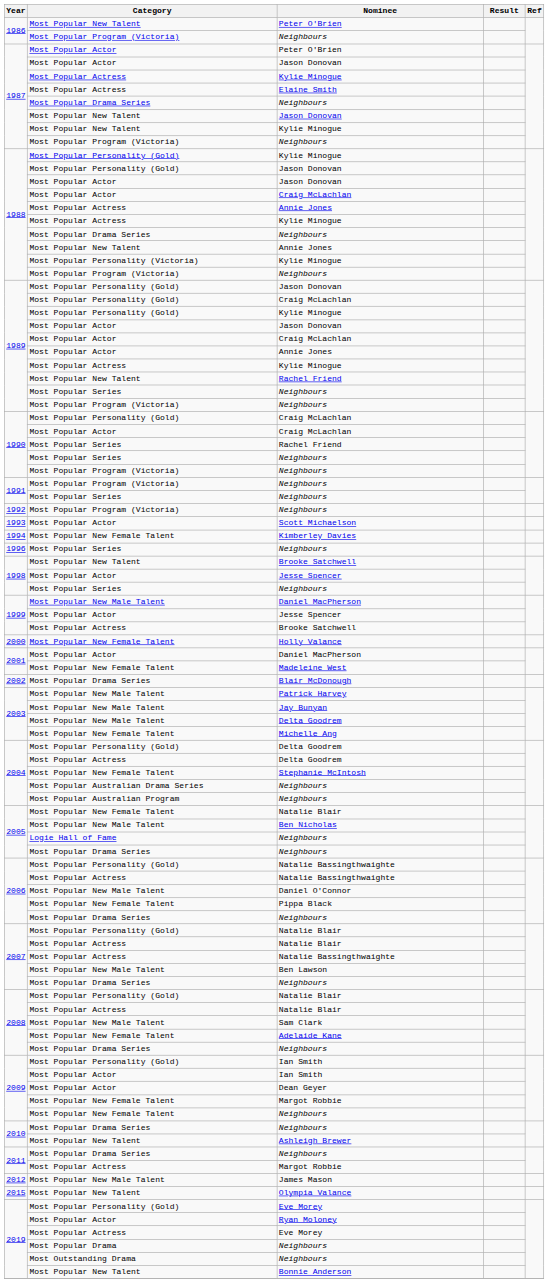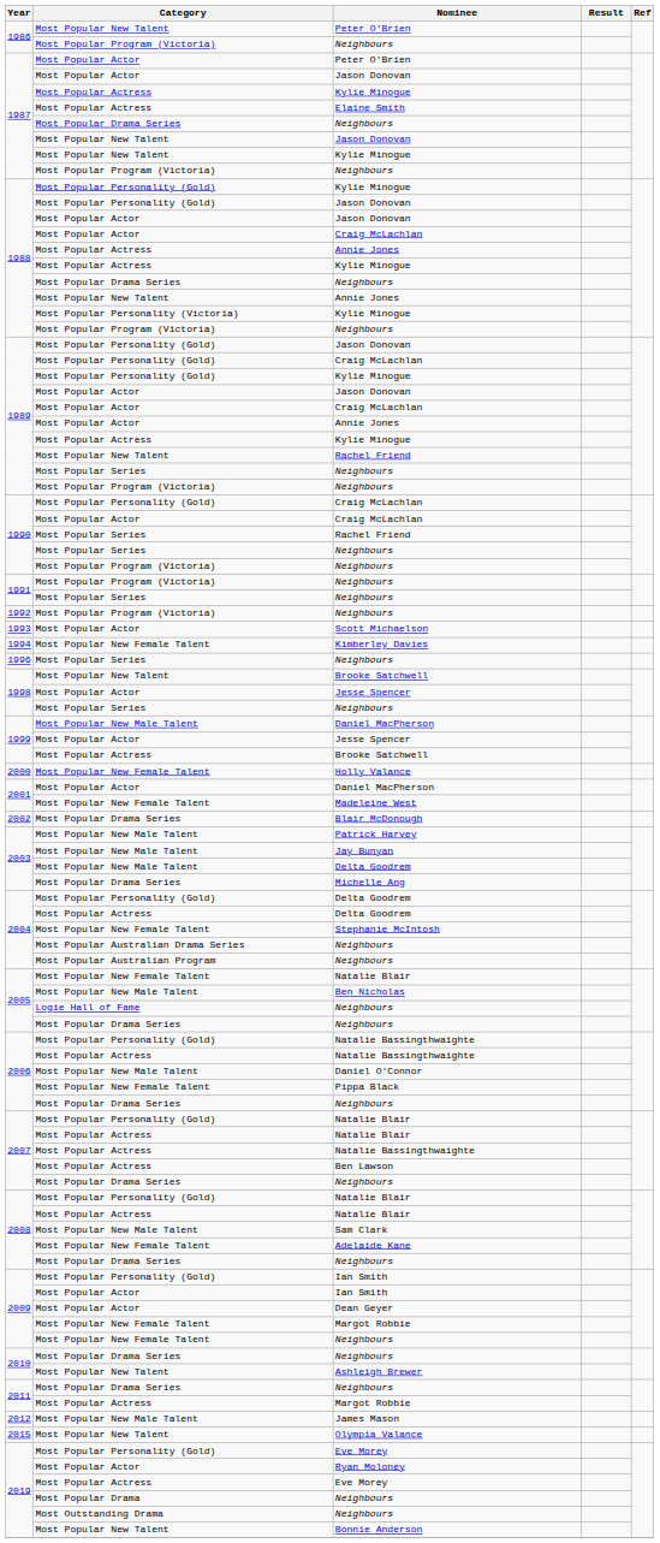 <table class="wikitable">
 <tr>
 <th>Year</th>
 <th width="470">Category</th>
 <th width="375">Nominee</th>
 <th width="65">Result</th>
 <th>Ref</th>
 </tr>
 <tr>
 <td rowspan="2"><a href='#'>1986</a></td>
 <td><a href='#'>Most Popular New Talent</a></td>
 <td><a href='#'>Peter O'Brien</a></td>
 <td></td>
 <td align="center" rowspan="2"></td>
 </tr>
 <tr>
 <td><a href='#'>Most Popular Program (Victoria)</a></td>
 <td><em>Neighbours</em></td>
 <td></td>
 </tr>
 <tr>
 <td rowspan="8"><a href='#'>1987</a></td>
 <td><a href='#'>Most Popular Actor</a></td>
 <td>Peter O'Brien</td>
 <td></td>
 <td align="center" rowspan="8"><br></td>
 </tr>
 <tr>
 <td>Most Popular Actor</td>
 <td>Jason Donovan</td>
 <td></td>
 </tr>
 <tr>
 <td><a href='#'>Most Popular Actress</a></td>
 <td><a href='#'>Kylie Minogue</a></td>
 <td></td>
 </tr>
 <tr>
 <td>Most Popular Actress</td>
 <td><a href='#'>Elaine Smith</a></td>
 <td></td>
 </tr>
 <tr>
 <td><a href='#'>Most Popular Drama Series</a></td>
 <td><em>Neighbours</em></td>
 <td></td>
 </tr>
 <tr>
 <td>Most Popular New Talent</td>
 <td><a href='#'>Jason Donovan</a></td>
 <td></td>
 </tr>
 <tr>
 <td>Most Popular New Talent</td>
 <td>Kylie Minogue</td>
 <td></td>
 </tr>
 <tr>
 <td>Most Popular Program (Victoria)</td>
 <td><em>Neighbours</em></td>
 <td></td>
 </tr>
 <tr>
 <td rowspan="10"><a href='#'>1988</a></td>
 <td><a href='#'>Most Popular Personality (Gold)</a></td>
 <td>Kylie Minogue</td>
 <td></td>
 <td align="center" rowspan="10"><br></td>
 </tr>
 <tr>
 <td>Most Popular Personality (Gold)</td>
 <td>Jason Donovan</td>
 <td></td>
 </tr>
 <tr>
 <td>Most Popular Actor</td>
 <td>Jason Donovan</td>
 <td></td>
 </tr>
 <tr>
 <td>Most Popular Actor</td>
 <td><a href='#'>Craig McLachlan</a></td>
 <td></td>
 </tr>
 <tr>
 <td>Most Popular Actress</td>
 <td><a href='#'>Annie Jones</a></td>
 <td></td>
 </tr>
 <tr>
 <td>Most Popular Actress</td>
 <td>Kylie Minogue</td>
 <td></td>
 </tr>
 <tr>
 <td>Most Popular Drama Series</td>
 <td><em>Neighbours</em></td>
 <td></td>
 </tr>
 <tr>
 <td>Most Popular New Talent</td>
 <td>Annie Jones</td>
 <td></td>
 </tr>
 <tr>
 <td>Most Popular Personality (Victoria)</td>
 <td>Kylie Minogue</td>
 <td></td>
 </tr>
 <tr>
 <td>Most Popular Program (Victoria)</td>
 <td><em>Neighbours</em></td>
 <td></td>
 </tr>
 <tr>
 <td rowspan="10"><a href='#'>1989</a></td>
 <td>Most Popular Personality (Gold)</td>
 <td>Jason Donovan</td>
 <td></td>
 <td align="center" rowspan="10"><br></td>
 </tr>
 <tr>
 <td>Most Popular Personality (Gold)</td>
 <td>Craig McLachlan</td>
 <td></td>
 </tr>
 <tr>
 <td>Most Popular Personality (Gold)</td>
 <td>Kylie Minogue</td>
 <td></td>
 </tr>
 <tr>
 <td>Most Popular Actor</td>
 <td>Jason Donovan</td>
 <td></td>
 </tr>
 <tr>
 <td>Most Popular Actor</td>
 <td>Craig McLachlan</td>
 <td></td>
 </tr>
 <tr>
 <td>Most Popular Actor</td>
 <td>Annie Jones</td>
 <td></td>
 </tr>
 <tr>
 <td>Most Popular Actress</td>
 <td>Kylie Minogue</td>
 <td></td>
 </tr>
 <tr>
 <td>Most Popular New Talent</td>
 <td><a href='#'>Rachel Friend</a></td>
 <td></td>
 </tr>
 <tr>
 <td>Most Popular Series</td>
 <td><em>Neighbours</em></td>
 <td></td>
 </tr>
 <tr>
 <td>Most Popular Program (Victoria)</td>
 <td><em>Neighbours</em></td>
 <td></td>
 </tr>
 <tr>
 <td rowspan="5"><a href='#'>1990</a></td>
 <td>Most Popular Personality (Gold)</td>
 <td>Craig McLachlan</td>
 <td></td>
 <td align="center" rowspan="5"></td>
 </tr>
 <tr>
 <td>Most Popular Actor</td>
 <td>Craig McLachlan</td>
 <td></td>
 </tr>
 <tr>
 <td>Most Popular Series</td>
 <td>Rachel Friend</td>
 <td></td>
 </tr>
 <tr>
 <td>Most Popular Series</td>
 <td><em>Neighbours</em></td>
 <td></td>
 </tr>
 <tr>
 <td>Most Popular Program (Victoria)</td>
 <td><em>Neighbours</em></td>
 <td></td>
 </tr>
 <tr>
 <td rowspan="2"><a href='#'>1991</a></td>
 <td>Most Popular Program (Victoria)</td>
 <td><em>Neighbours</em></td>
 <td></td>
 <td align="center" rowspan="2"><br></td>
 </tr>
 <tr>
 <td>Most Popular Series</td>
 <td><em>Neighbours</em></td>
 <td></td>
 </tr>
 <tr>
 <td><a href='#'>1992</a></td>
 <td>Most Popular Program (Victoria)</td>
 <td><em>Neighbours</em></td>
 <td></td>
 <td align="center"></td>
 </tr>
 <tr>
 <td><a href='#'>1993</a></td>
 <td>Most Popular Actor</td>
 <td><a href='#'>Scott Michaelson</a></td>
 <td></td>
 <td align="center"></td>
 </tr>
 <tr>
 <td><a href='#'>1994</a></td>
 <td>Most Popular New Female Talent</td>
 <td><a href='#'>Kimberley Davies</a></td>
 <td></td>
 <td align="center"></td>
 </tr>
 <tr>
 <td><a href='#'>1996</a></td>
 <td>Most Popular Series</td>
 <td><em>Neighbours</em></td>
 <td></td>
 <td align="center"></td>
 </tr>
 <tr>
 <td rowspan="3"><a href='#'>1998</a></td>
 <td>Most Popular New Talent</td>
 <td><a href='#'>Brooke Satchwell</a></td>
 <td></td>
 <td align="center" rowspan="3"><br></td>
 </tr>
 <tr>
 <td>Most Popular Actor</td>
 <td><a href='#'>Jesse Spencer</a></td>
 <td></td>
 </tr>
 <tr>
 <td>Most Popular Series</td>
 <td><em>Neighbours</em></td>
 <td></td>
 </tr>
 <tr>
 <td rowspan="3"><a href='#'>1999</a></td>
 <td><a href='#'>Most Popular New Male Talent</a></td>
 <td><a href='#'>Daniel MacPherson</a></td>
 <td></td>
 <td align="center" rowspan="3"></td>
 </tr>
 <tr>
 <td>Most Popular Actor</td>
 <td>Jesse Spencer</td>
 <td></td>
 </tr>
 <tr>
 <td>Most Popular Actress</td>
 <td>Brooke Satchwell</td>
 <td></td>
 </tr>
 <tr>
 <td><a href='#'>2000</a></td>
 <td><a href='#'>Most Popular New Female Talent</a></td>
 <td><a href='#'>Holly Valance</a></td>
 <td></td>
 <td align="center"></td>
 </tr>
 <tr>
 <td rowspan="2"><a href='#'>2001</a></td>
 <td>Most Popular Actor</td>
 <td>Daniel MacPherson</td>
 <td></td>
 <td align="center" rowspan="2"></td>
 </tr>
 <tr>
 <td>Most Popular New Female Talent</td>
 <td><a href='#'>Madeleine West</a></td>
 <td></td>
 </tr>
 <tr>
 <td><a href='#'>2002</a></td>
 <td>Most Popular Drama Series</td>
 <td><a href='#'>Blair McDonough</a></td>
 <td></td>
 <td align="center"></td>
 </tr>
 <tr>
 <td rowspan="4"><a href='#'>2003</a></td>
 <td>Most Popular New Male Talent</td>
 <td><a href='#'>Patrick Harvey</a></td>
 <td></td>
 <td align="center" rowspan="4"></td>
 </tr>
 <tr>
 <td>Most Popular New Male Talent</td>
 <td><a href='#'>Jay Bunyan</a></td>
 <td></td>
 </tr>
 <tr>
 <td>Most Popular New Male Talent</td>
 <td><a href='#'>Delta Goodrem</a></td>
 <td></td>
 </tr>
 <tr>
-<td>Most Popular New Female Talent</td>
+<td>Most Popular Drama Series</td>
 <td><a href='#'>Michelle Ang</a></td>
 <td></td>
 </tr>
 <tr>
 <td rowspan="5"><a href='#'>2004</a></td>
 <td>Most Popular Personality (Gold)</td>
 <td>Delta Goodrem</td>
 <td></td>
 <td align="center" rowspan="5"></td>
 </tr>
 <tr>
 <td>Most Popular Actress</td>
 <td>Delta Goodrem</td>
 <td></td>
 </tr>
 <tr>
 <td>Most Popular New Female Talent</td>
 <td><a href='#'>Stephanie McIntosh</a></td>
 <td></td>
 </tr>
 <tr>
 <td>Most Popular Australian Drama Series</td>
 <td><em>Neighbours</em></td>
 <td></td>
 </tr>
 <tr>
 <td>Most Popular Australian Program</td>
 <td><em>Neighbours</em></td>
 <td></td>
 </tr>
 <tr>
 <td rowspan="4"><a href='#'>2005</a></td>
 <td>Most Popular New Female Talent</td>
 <td>Natalie Blair</td>
 <td></td>
 <td align="center" rowspan="4"><br></td>
 </tr>
 <tr>
 <td>Most Popular New Male Talent</td>
 <td><a href='#'>Ben Nicholas</a></td>
 <td></td>
 </tr>
 <tr>
 <td><a href='#'>Logie Hall of Fame</a></td>
 <td><em>Neighbours</em></td>
 <td></td>
 </tr>
 <tr>
 <td>Most Popular Drama Series</td>
 <td><em>Neighbours</em></td>
 <td></td>
 </tr>
 <tr>
 <td rowspan="5"><a href='#'>2006</a></td>
 <td>Most Popular Personality (Gold)</td>
 <td>Natalie Bassingthwaighte</td>
 <td></td>
 <td align="center" rowspan="5"></td>
 </tr>
 <tr>
 <td>Most Popular Actress</td>
 <td>Natalie Bassingthwaighte</td>
 <td></td>
 </tr>
 <tr>
 <td>Most Popular New Male Talent</td>
 <td>Daniel O'Connor</td>
 <td></td>
 </tr>
 <tr>
 <td>Most Popular New Female Talent</td>
 <td>Pippa Black</td>
 <td></td>
 </tr>
 <tr>
 <td>Most Popular Drama Series</td>
 <td><em>Neighbours</em></td>
 <td></td>
 </tr>
 <tr>
 <td rowspan="5"><a href='#'>2007</a></td>
 <td>Most Popular Personality (Gold)</td>
 <td>Natalie Blair</td>
 <td></td>
 <td align="center" rowspan="5"></td>
 </tr>
 <tr>
 <td>Most Popular Actress</td>
 <td>Natalie Blair</td>
 <td></td>
 </tr>
 <tr>
 <td>Most Popular Actress</td>
 <td>Natalie Bassingthwaighte</td>
 <td></td>
 </tr>
 <tr>
-<td>Most Popular New Male Talent</td>
+<td>Most Popular Actress</td>
 <td>Ben Lawson</td>
 <td></td>
 </tr>
 <tr>
 <td>Most Popular Drama Series</td>
 <td><em>Neighbours</em></td>
 <td></td>
 </tr>
 <tr>
 <td rowspan="5"><a href='#'>2008</a></td>
 <td>Most Popular Personality (Gold)</td>
 <td>Natalie Blair</td>
 <td></td>
 <td align="center" rowspan="5"></td>
 </tr>
 <tr>
 <td>Most Popular Actress</td>
 <td>Natalie Blair</td>
 <td></td>
 </tr>
 <tr>
 <td>Most Popular New Male Talent</td>
 <td>Sam Clark</td>
 <td></td>
 </tr>
 <tr>
 <td>Most Popular New Female Talent</td>
 <td><a href='#'>Adelaide Kane</a></td>
 <td></td>
 </tr>
 <tr>
 <td>Most Popular Drama Series</td>
 <td><em>Neighbours</em></td>
 <td></td>
 </tr>
 <tr>
 <td rowspan="5"><a href='#'>2009</a></td>
 <td>Most Popular Personality (Gold)</td>
 <td>Ian Smith</td>
 <td></td>
 <td align="center" rowspan="5"></td>
 </tr>
 <tr>
 <td>Most Popular Actor</td>
 <td>Ian Smith</td>
 <td></td>
 </tr>
 <tr>
 <td>Most Popular Actor</td>
 <td>Dean Geyer</td>
 <td></td>
 </tr>
 <tr>
 <td>Most Popular New Female Talent</td>
 <td>Margot Robbie</td>
 <td></td>
 </tr>
 <tr>
 <td>Most Popular New Female Talent</td>
 <td><em>Neighbours</em></td>
 <td></td>
 </tr>
 <tr>
 <td rowspan="2"><a href='#'>2010</a></td>
 <td>Most Popular Drama Series</td>
 <td><em>Neighbours</em></td>
 <td></td>
 <td align="center" rowspan="2"></td>
 </tr>
 <tr>
 <td>Most Popular New Talent</td>
 <td><a href='#'>Ashleigh Brewer</a></td>
 <td></td>
 </tr>
 <tr>
 <td rowspan="2"><a href='#'>2011</a></td>
 <td>Most Popular Drama Series</td>
 <td><em>Neighbours</em></td>
 <td></td>
 <td align="center" rowspan="2"></td>
 </tr>
 <tr>
 <td>Most Popular Actress</td>
 <td>Margot Robbie</td>
 <td></td>
 </tr>
 <tr>
 <td><a href='#'>2012</a></td>
 <td>Most Popular New Male Talent</td>
 <td>James Mason</td>
 <td></td>
 <td align="center"></td>
 </tr>
 <tr>
 <td><a href='#'>2015</a></td>
 <td>Most Popular New Talent</td>
 <td><a href='#'>Olympia Valance</a></td>
 <td></td>
 <td align="center"></td>
 </tr>
 <tr>
 <td rowspan="6"><a href='#'>2019</a></td>
 <td>Most Popular Personality (Gold)</td>
 <td><a href='#'>Eve Morey</a></td>
 <td></td>
 <td align="center" rowspan="6"></td>
 </tr>
 <tr>
 <td>Most Popular Actor</td>
 <td><a href='#'>Ryan Moloney</a></td>
 <td></td>
 </tr>
 <tr>
 <td>Most Popular Actress</td>
 <td>Eve Morey</td>
 <td></td>
 </tr>
 <tr>
 <td>Most Popular Drama</td>
 <td><em>Neighbours</em></td>
 <td></td>
 </tr>
 <tr>
 <td>Most Outstanding Drama</td>
 <td><em>Neighbours</em></td>
 <td></td>
 </tr>
 <tr>
 <td>Most Popular New Talent</td>
 <td><a href='#'>Bonnie Anderson</a></td>
 <td></td>
 </tr>
 <tr>
 </tr>
 </table>
